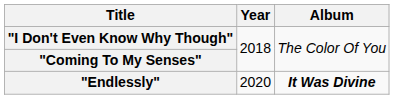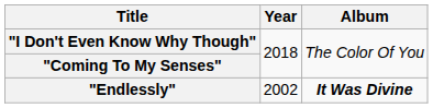 <table class="wikitable plainrowheaders" style="text-align:center;">
 <tr>
 <th>Title</th>
 <th>Year</th>
 <th>Album</th>
 </tr>
 <tr>
 <th scope="row">"I Don't Even Know Why Though"</th>
 <td rowspan="2">2018</td>
 <td rowspan="2"><em>The Color Of You</em></td>
 </tr>
 <tr>
 <th scope="row">"Coming To My Senses"</th>
 </tr>
 <tr>
 <th scope="row">"Endlessly"</th>
-<td rowspan="1">2020</td>
+<td rowspan="1">2002</td>
 <td rowspan="1"><strong><em>It Was Divine</em></strong></td>
 </tr>
 </table>
